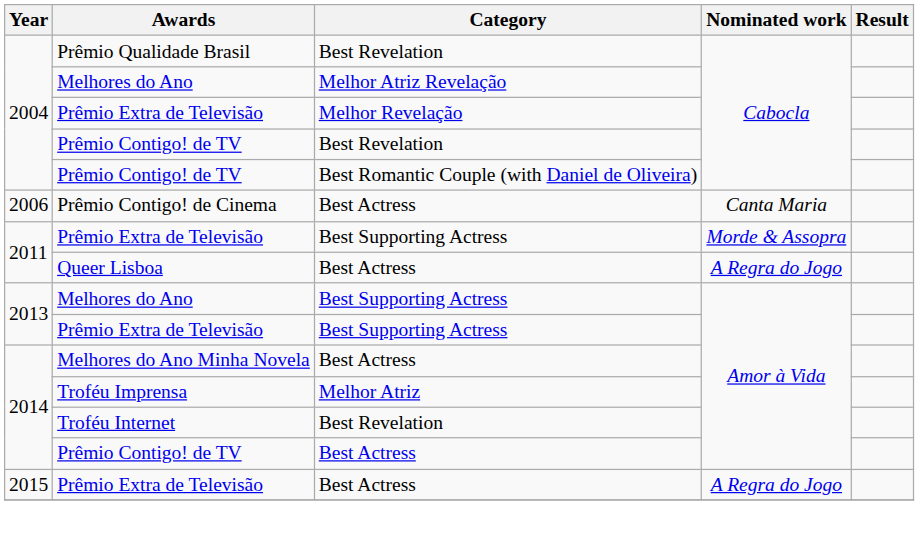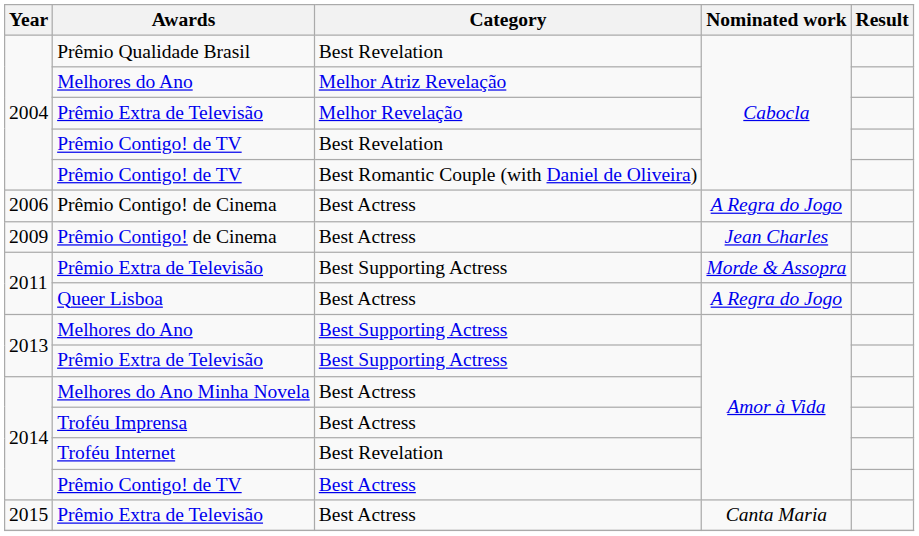 <table class="wikitable">
 <tr>
 <th>Year</th>
 <th>Awards</th>
 <th>Category</th>
 <th>Nominated work</th>
 <th>Result</th>
 </tr>
 <tr>
 <td rowspan="5">2004</td>
 <td>Prêmio Qualidade Brasil</td>
 <td>Best Revelation</td>
 <td rowspan="5" style="text-align:center;"><em><a href='#'>Cabocla</a></em></td>
 <td></td>
 </tr>
 <tr>
 <td><a href='#'>Melhores do Ano</a></td>
 <td><a href='#'>Melhor Atriz Revelação</a></td>
 <td></td>
 </tr>
 <tr>
 <td><a href='#'>Prêmio Extra de Televisão</a></td>
 <td><a href='#'>Melhor Revelação</a></td>
 <td></td>
 </tr>
 <tr>
 <td><a href='#'>Prêmio Contigo! de TV</a></td>
 <td>Best Revelation</td>
 <td></td>
 </tr>
 <tr>
 <td><a href='#'>Prêmio Contigo! de TV</a></td>
 <td>Best Romantic Couple (with <a href='#'>Daniel de Oliveira</a>)</td>
 <td></td>
 </tr>
 <tr>
 <td rowspan="1">2006</td>
 <td>Prêmio Contigo! de Cinema</td>
 <td>Best Actress</td>
-<td style="text-align:center;"><em>Canta Maria</em></td>
+<td style="text-align:center;"><em><a href='#'>A Regra do Jogo</a></em></td>
+<td></td>
+</tr>
+<tr>
+<td>2009</td>
+<td><a href='#'>Prêmio Contigo!</a> de Cinema</td>
+<td>Best Actress</td>
+<td rowspan="1" style="text-align:center;"><em><a href='#'>Jean Charles</a></em></td>
 <td></td>
 </tr>
 <tr>
 <td rowspan="2">2011</td>
 <td><a href='#'>Prêmio Extra de Televisão</a></td>
 <td>Best Supporting Actress</td>
 <td style="text-align:center;"><em><a href='#'>Morde & Assopra</a></em></td>
 <td></td>
 </tr>
 <tr>
 <td><a href='#'>Queer Lisboa</a></td>
 <td>Best Actress</td>
 <td style="text-align:center;"><em><a href='#'>A Regra do Jogo</a></em></td>
 <td></td>
 </tr>
 <tr>
 <td rowspan="2">2013</td>
 <td><a href='#'>Melhores do Ano</a></td>
 <td><a href='#'>Best Supporting Actress</a></td>
 <td rowspan="6" style="text-align:center;"><em><a href='#'>Amor à Vida</a></em></td>
 <td></td>
 </tr>
 <tr>
 <td><a href='#'>Prêmio Extra de Televisão</a></td>
 <td><a href='#'>Best Supporting Actress</a></td>
 <td></td>
 </tr>
 <tr>
 <td rowspan="4">2014</td>
 <td><a href='#'>Melhores do Ano Minha Novela</a></td>
 <td>Best Actress</td>
 <td></td>
 </tr>
 <tr>
 <td><a href='#'>Troféu Imprensa</a></td>
-<td><a href='#'>Melhor Atriz</a></td>
+<td>Best Actress</td>
 <td></td>
 </tr>
 <tr>
 <td><a href='#'>Troféu Internet</a></td>
 <td>Best Revelation</td>
 <td></td>
 </tr>
 <tr>
 <td><a href='#'>Prêmio Contigo! de TV</a></td>
 <td><a href='#'>Best Actress</a></td>
 <td></td>
 </tr>
 <tr>
 <td>2015</td>
 <td><a href='#'>Prêmio Extra de Televisão</a></td>
 <td>Best Actress</td>
-<td style="text-align:center;"><em><a href='#'>A Regra do Jogo</a></em></td>
+<td style="text-align:center;"><em>Canta Maria</em></td>
 <td></td>
 </tr>
 <tr>
 </tr>
 </table>
